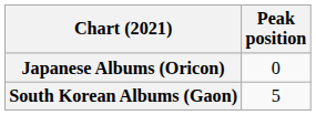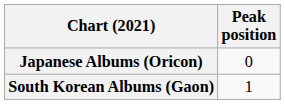 <table class="wikitable sortable plainrowheaders" style="text-align:center">
 <tr>
 <th scope="col">Chart (2021)</th>
 <th scope="col">Peak<br>position</th>
 </tr>
 <tr>
 <th scope="row">Japanese Albums (Oricon)</th>
 <td>0</td>
 </tr>
 <tr>
 <th scope="row">South Korean Albums (Gaon)</th>
-<td>5</td>
+<td>1</td>
 </tr>
 </table>
